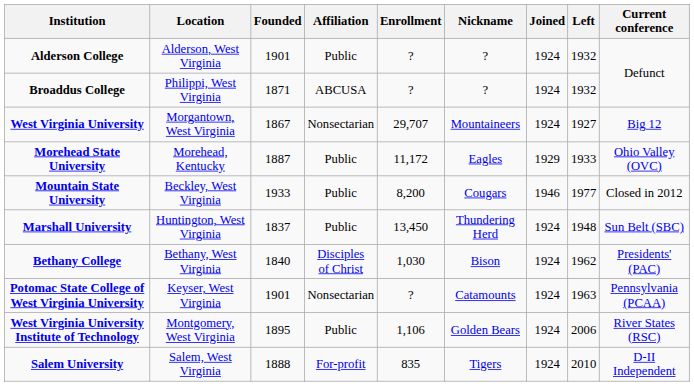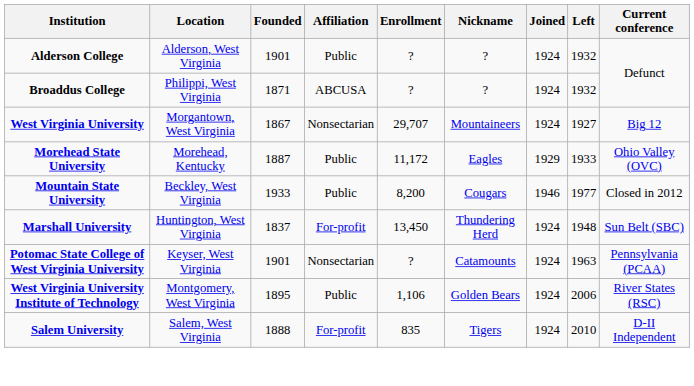 <table class="wikitable sortable" style="text-align:center;">
 <tr>
 <th>Institution</th>
 <th>Location</th>
 <th>Founded</th>
 <th>Affiliation</th>
 <th>Enrollment</th>
 <th>Nickname</th>
 <th>Joined</th>
 <th>Left</th>
 <th>Current<br>conference</th>
 </tr>
 <tr>
 <td><strong>Alderson College</strong></td>
 <td><a href='#'>Alderson, West Virginia</a></td>
 <td>1901</td>
 <td>Public</td>
 <td>?</td>
 <td>?</td>
 <td>1924</td>
 <td>1932</td>
 <td rowspan="2">Defunct</td>
 </tr>
 <tr>
 <td><strong>Broaddus College</strong></td>
 <td><a href='#'>Philippi, West Virginia</a></td>
 <td>1871</td>
 <td>ABCUSA</td>
 <td>?</td>
 <td>?</td>
 <td>1924</td>
 <td>1932</td>
 </tr>
 <tr>
 <td><strong><a href='#'>West Virginia University</a></strong></td>
 <td><a href='#'>Morgantown, West Virginia</a></td>
 <td>1867</td>
 <td>Nonsectarian</td>
 <td>29,707</td>
 <td><a href='#'>Mountaineers</a></td>
 <td>1924</td>
 <td>1927</td>
 <td><a href='#'>Big 12</a></td>
 </tr>
 <tr>
 <td><strong><a href='#'>Morehead State University</a></strong></td>
 <td><a href='#'>Morehead, Kentucky</a></td>
 <td>1887</td>
 <td>Public</td>
 <td>11,172</td>
 <td><a href='#'>Eagles</a></td>
 <td>1929</td>
 <td>1933</td>
 <td><a href='#'>Ohio Valley (OVC)</a></td>
 </tr>
 <tr>
 <td><strong><a href='#'>Mountain State University</a></strong></td>
 <td><a href='#'>Beckley, West Virginia</a></td>
 <td>1933</td>
 <td>Public</td>
 <td>8,200</td>
 <td><a href='#'>Cougars</a></td>
 <td>1946</td>
 <td>1977</td>
 <td>Closed in 2012</td>
 </tr>
 <tr>
 <td><strong><a href='#'>Marshall University</a></strong></td>
 <td><a href='#'>Huntington, West Virginia</a></td>
 <td>1837</td>
-<td>Public</td>
+<td><a href='#'>For-profit</a></td>
 <td>13,450</td>
 <td><a href='#'>Thundering Herd</a></td>
 <td>1924</td>
 <td>1948</td>
 <td><a href='#'>Sun Belt (SBC)</a></td>
-</tr>
-<tr>
-<td><strong><a href='#'>Bethany College</a></strong></td>
-<td><a href='#'>Bethany, West Virginia</a></td>
-<td>1840</td>
-<td><a href='#'>Disciples<br>of Christ</a></td>
-<td>1,030</td>
-<td><a href='#'>Bison</a></td>
-<td>1924</td>
-<td>1962</td>
-<td><a href='#'>Presidents' (PAC)</a></td>
 </tr>
 <tr>
 <td><strong><a href='#'>Potomac State College of West Virginia University</a></strong></td>
 <td><a href='#'>Keyser, West Virginia</a></td>
 <td>1901</td>
 <td>Nonsectarian</td>
 <td>?</td>
 <td><a href='#'>Catamounts</a></td>
 <td>1924</td>
 <td>1963</td>
 <td><a href='#'>Pennsylvania (PCAA)</a></td>
 </tr>
 <tr>
 <td><strong><a href='#'>West Virginia University Institute of Technology</a></strong></td>
 <td><a href='#'>Montgomery, West Virginia</a></td>
 <td>1895</td>
 <td>Public</td>
 <td>1,106</td>
 <td><a href='#'>Golden Bears</a></td>
 <td>1924</td>
 <td>2006</td>
 <td><a href='#'>River States (RSC)</a></td>
 </tr>
 <tr>
 <td><strong><a href='#'>Salem University</a></strong></td>
 <td><a href='#'>Salem, West Virginia</a></td>
 <td>1888</td>
 <td><a href='#'>For-profit</a></td>
 <td>835</td>
 <td><a href='#'>Tigers</a></td>
 <td>1924</td>
 <td>2010</td>
 <td><a href='#'>D-II Independent</a></td>
 </tr>
 </table>
